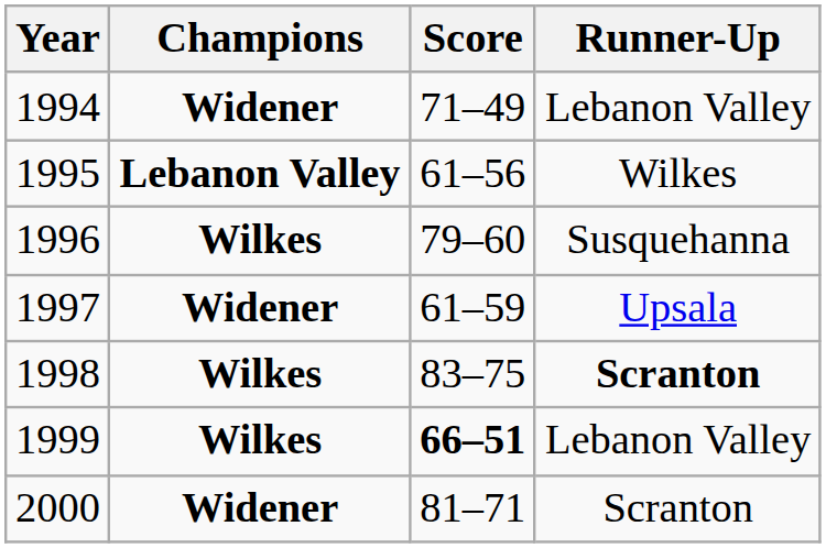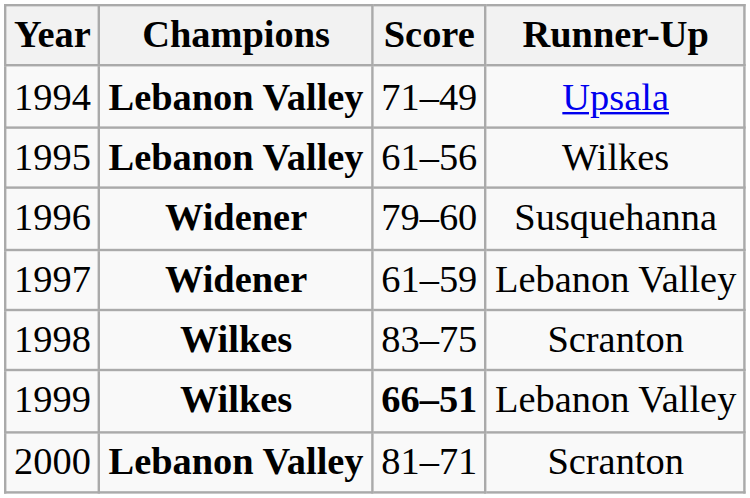 <table class="wikitable sortable">
 <tr>
 <th>Year</th>
 <th>Champions</th>
 <th>Score</th>
 <th>Runner-Up</th>
 </tr>
 <tr align=center>
 <td>1994</td>
-<td><strong>Widener</strong></td>
+<td><strong>Lebanon Valley</strong></td>
 <td>71–49</td>
-<td>Lebanon Valley</td>
+<td><a href='#'>Upsala</a></td>
 </tr>
 <tr align=center>
 <td>1995</td>
 <td><strong>Lebanon Valley</strong></td>
 <td>61–56</td>
 <td>Wilkes</td>
 </tr>
 <tr align=center>
 <td>1996</td>
-<td><strong>Wilkes</strong></td>
+<td><strong>Widener</strong></td>
 <td>79–60</td>
 <td>Susquehanna</td>
 </tr>
 <tr align=center>
 <td>1997</td>
 <td><strong>Widener</strong></td>
 <td>61–59</td>
-<td><a href='#'>Upsala</a></td>
+<td>Lebanon Valley</td>
 </tr>
 <tr align=center>
 <td>1998</td>
 <td><strong>Wilkes</strong></td>
 <td>83–75</td>
-<td><strong>Scranton</strong></td>
+<td>Scranton</td>
 </tr>
 <tr align=center>
 <td>1999</td>
 <td><strong>Wilkes</strong></td>
 <td><strong>66–51</strong></td>
 <td>Lebanon Valley</td>
 </tr>
 <tr align=center>
 <td>2000</td>
-<td><strong>Widener</strong></td>
+<td><strong>Lebanon Valley</strong></td>
 <td>81–71</td>
 <td>Scranton</td>
 </tr>
 </table>
